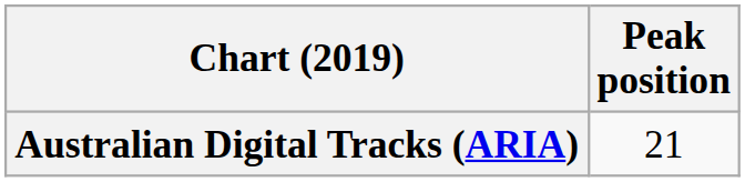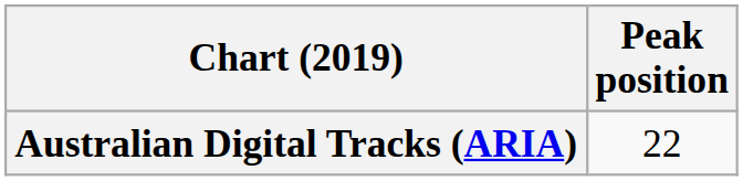 <table class="wikitable plainrowheaders" style="text-align:center;">
 <tr>
 <th>Chart (2019)</th>
 <th>Peak<br>position</th>
 </tr>
 <tr>
 <th scope="row">Australian Digital Tracks (<a href='#'>ARIA</a>)</th>
-<td>21</td>
+<td>22</td>
 </tr>
 </table>
